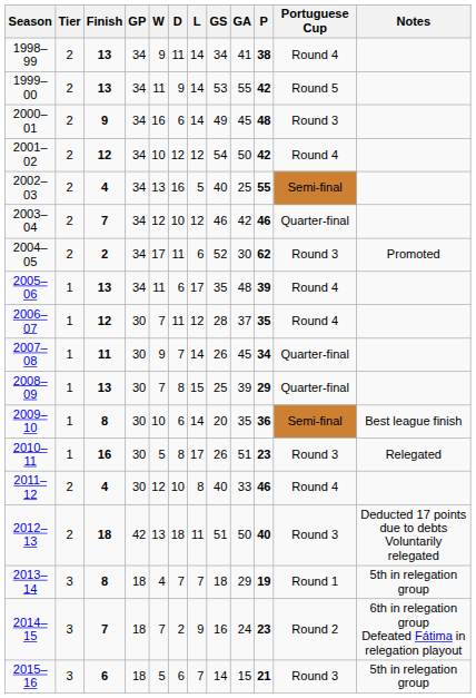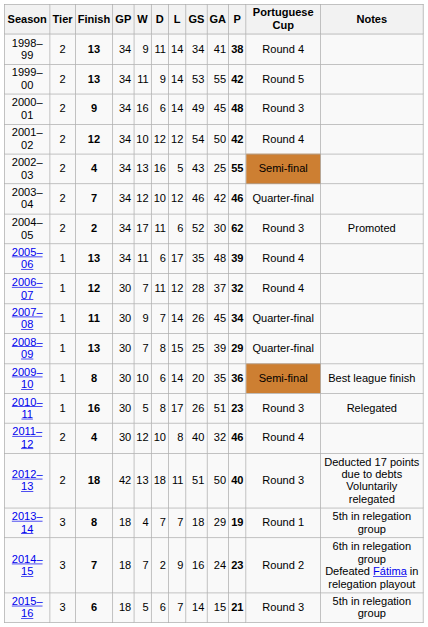 <table class="wikitable" style="text-align:center">
 <tr bgcolor="#efefef">
 <th>Season</th>
 <th>Tier</th>
 <th>Finish</th>
 <th>GP</th>
 <th>W</th>
 <th>D</th>
 <th>L</th>
 <th>GS</th>
 <th>GA</th>
 <th>P</th>
 <th>Portuguese Cup</th>
 <th>Notes</th>
 </tr>
 <tr>
 <td>1998–99</td>
 <td>2</td>
 <td><strong>13</strong></td>
 <td align=right>34</td>
 <td align=right>9</td>
 <td align=right>11</td>
 <td align=right>14</td>
 <td align=right>34</td>
 <td align=right>41</td>
 <td align=right><strong>38</strong></td>
 <td>Round 4</td>
 <td></td>
 </tr>
 <tr>
 <td>1999–00</td>
 <td>2</td>
 <td><strong>13</strong></td>
 <td align=right>34</td>
 <td align=right>11</td>
 <td align=right>9</td>
 <td align=right>14</td>
 <td align=right>53</td>
 <td align=right>55</td>
 <td align=right><strong>42</strong></td>
 <td>Round 5</td>
 <td></td>
 </tr>
 <tr>
 <td>2000–01</td>
 <td>2</td>
 <td><strong>9</strong></td>
 <td align=right>34</td>
 <td align=right>16</td>
 <td align=right>6</td>
 <td align=right>14</td>
 <td align=right>49</td>
 <td align=right>45</td>
 <td align=right><strong>48</strong></td>
 <td>Round 3</td>
 <td></td>
 </tr>
 <tr>
 <td>2001–02</td>
 <td>2</td>
 <td><strong>12</strong></td>
 <td align=right>34</td>
 <td align=right>10</td>
 <td align=right>12</td>
 <td align=right>12</td>
 <td align=right>54</td>
 <td align=right>50</td>
 <td align=right><strong>42</strong></td>
 <td>Round 4</td>
 <td></td>
 </tr>
 <tr>
 <td>2002–03</td>
 <td>2</td>
 <td><strong>4</strong></td>
 <td align=right>34</td>
 <td align=right>13</td>
 <td align=right>16</td>
 <td align=right>5</td>
-<td align=right>40</td>
+<td align=right>43</td>
 <td align=right>25</td>
 <td align=right><strong>55</strong></td>
 <td bgcolor=#CD7F32>Semi-final</td>
 <td></td>
 </tr>
 <tr>
 <td>2003–04</td>
 <td>2</td>
 <td><strong>7</strong></td>
 <td align=right>34</td>
 <td align=right>12</td>
 <td align=right>10</td>
 <td align=right>12</td>
 <td align=right>46</td>
 <td align=right>42</td>
 <td align=right><strong>46</strong></td>
 <td>Quarter-final</td>
 <td></td>
 </tr>
 <tr>
 <td>2004–05</td>
 <td>2</td>
 <td><strong>2</strong></td>
 <td align=right>34</td>
 <td align=right>17</td>
 <td align=right>11</td>
 <td align=right>6</td>
 <td align=right>52</td>
 <td align=right>30</td>
 <td align=right><strong>62</strong></td>
 <td>Round 3</td>
 <td>Promoted</td>
 </tr>
 <tr>
 <td><a href='#'>2005–06</a></td>
 <td>1</td>
 <td><strong>13</strong></td>
 <td align=right>34</td>
 <td align=right>11</td>
 <td align=right>6</td>
 <td align=right>17</td>
 <td align=right>35</td>
 <td align=right>48</td>
 <td align=right><strong>39</strong></td>
 <td>Round 4</td>
 <td></td>
 </tr>
 <tr>
 <td><a href='#'>2006–07</a></td>
 <td>1</td>
 <td><strong>12</strong></td>
 <td align=right>30</td>
 <td align=right>7</td>
 <td align=right>11</td>
 <td align=right>12</td>
 <td align=right>28</td>
 <td align=right>37</td>
-<td align=right><strong>35</strong></td>
+<td align=right><strong>32</strong></td>
 <td>Round 4</td>
 <td></td>
 </tr>
 <tr>
 <td><a href='#'>2007–08</a></td>
 <td>1</td>
 <td><strong>11</strong></td>
 <td align=right>30</td>
 <td align=right>9</td>
 <td align=right>7</td>
 <td align=right>14</td>
 <td align=right>26</td>
 <td align=right>45</td>
 <td align=right><strong>34</strong></td>
 <td>Quarter-final</td>
 <td></td>
 </tr>
 <tr>
 <td><a href='#'>2008–09</a></td>
 <td>1</td>
 <td><strong>13</strong></td>
 <td align=right>30</td>
 <td align=right>7</td>
 <td align=right>8</td>
 <td align=right>15</td>
 <td align=right>25</td>
 <td align=right>39</td>
 <td align=right><strong>29</strong></td>
 <td>Quarter-final</td>
 <td></td>
 </tr>
 <tr>
 <td><a href='#'>2009–10</a></td>
 <td>1</td>
 <td><strong>8</strong></td>
 <td align=right>30</td>
 <td align=right>10</td>
 <td align=right>6</td>
 <td align=right>14</td>
 <td align=right>20</td>
 <td align=right>35</td>
 <td align=right><strong>36</strong></td>
 <td bgcolor=#CD7F32>Semi-final</td>
 <td>Best league finish</td>
 </tr>
 <tr>
 <td><a href='#'>2010–11</a></td>
 <td>1</td>
 <td><strong>16</strong></td>
 <td align=right>30</td>
 <td align=right>5</td>
 <td align=right>8</td>
 <td align=right>17</td>
 <td align=right>26</td>
 <td align=right>51</td>
 <td align=right><strong>23</strong></td>
 <td>Round 3</td>
 <td>Relegated</td>
 </tr>
 <tr>
 <td><a href='#'>2011–12</a></td>
 <td>2</td>
 <td><strong>4</strong></td>
 <td align=right>30</td>
 <td align=right>12</td>
 <td align=right>10</td>
 <td align=right>8</td>
 <td align=right>40</td>
-<td align=right>33</td>
+<td align=right>32</td>
 <td align=right><strong>46</strong></td>
 <td>Round 4</td>
 <td></td>
 </tr>
 <tr>
 <td><a href='#'>2012–13</a></td>
 <td>2</td>
 <td><strong>18</strong></td>
 <td align=right>42</td>
 <td align=right>13</td>
 <td align=right>18</td>
 <td align=right>11</td>
 <td align=right>51</td>
 <td align=right>50</td>
 <td align=right><strong>40</strong></td>
 <td>Round 3</td>
 <td>Deducted 17 points due to debts<br>Voluntarily relegated</td>
 </tr>
 <tr>
 <td><a href='#'>2013–14</a></td>
 <td>3</td>
 <td><strong>8</strong></td>
 <td align=right>18</td>
 <td align=right>4</td>
 <td align=right>7</td>
 <td align=right>7</td>
 <td align=right>18</td>
 <td align=right>29</td>
 <td align=right><strong>19</strong></td>
 <td>Round 1</td>
 <td>5th in relegation group</td>
 </tr>
 <tr>
 <td><a href='#'>2014–15</a></td>
 <td>3</td>
 <td><strong>7</strong></td>
 <td align=right>18</td>
 <td align=right>7</td>
 <td align=right>2</td>
 <td align=right>9</td>
 <td align=right>16</td>
 <td align=right>24</td>
 <td align=right><strong>23</strong></td>
 <td>Round 2</td>
 <td>6th in relegation group<br>Defeated <a href='#'>Fátima</a> in relegation playout</td>
 </tr>
 <tr>
 <td><a href='#'>2015–16</a></td>
 <td>3</td>
 <td><strong>6</strong></td>
 <td align=right>18</td>
 <td align=right>5</td>
 <td align=right>6</td>
 <td align=right>7</td>
 <td align=right>14</td>
 <td align=right>15</td>
 <td align=right><strong>21</strong></td>
 <td>Round 3</td>
 <td>5th in relegation group</td>
 </tr>
 </table>
